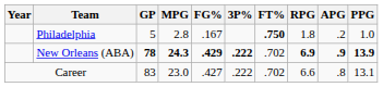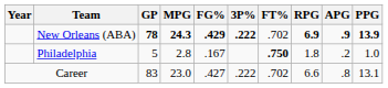 <table class="wikitable sortable" style="font-size:95%; text-align:right;">
 <tr>
 <th>Year</th>
 <th>Team</th>
 <th>GP</th>
 <th>MPG</th>
 <th>FG%</th>
 <th>3P%</th>
 <th>FT%</th>
 <th>RPG</th>
 <th>APG</th>
 <th>PPG</th>
 </tr>
 <tr>
 <td style="text-align:left;"></td>
+<td style="text-align:left;"><a href='#'>New Orleans</a> (ABA)</td>
+<td><strong>78</strong></td>
+<td><strong>24.3</strong></td>
+<td><strong>.429</strong></td>
+<td><strong>.222</strong></td>
+<td>.702</td>
+<td><strong>6.9</strong></td>
+<td><strong>.9</strong></td>
+<td><strong>13.9</strong></td>
+</tr>
+<tr>
+<td style="text-align:left;"></td>
 <td style="text-align:left;"><a href='#'>Philadelphia</a></td>
 <td>5</td>
 <td>2.8</td>
 <td>.167</td>
 <td></td>
 <td><strong>.750</strong></td>
 <td>1.8</td>
 <td>.2</td>
 <td>1.0</td>
-</tr>
-<tr>
-<td style="text-align:left;"></td>
-<td style="text-align:left;"><a href='#'>New Orleans</a> (ABA)</td>
-<td><strong>78</strong></td>
-<td><strong>24.3</strong></td>
-<td><strong>.429</strong></td>
-<td><strong>.222</strong></td>
-<td>.702</td>
-<td><strong>6.9</strong></td>
-<td><strong>.9</strong></td>
-<td><strong>13.9</strong></td>
 </tr>
 <tr class="sortbottom">
 <td style="text-align:center;" colspan="2">Career</td>
 <td>83</td>
 <td>23.0</td>
 <td>.427</td>
 <td>.222</td>
 <td>.702</td>
 <td>6.6</td>
 <td>.8</td>
 <td>13.1</td>
 </tr>
 </table>
